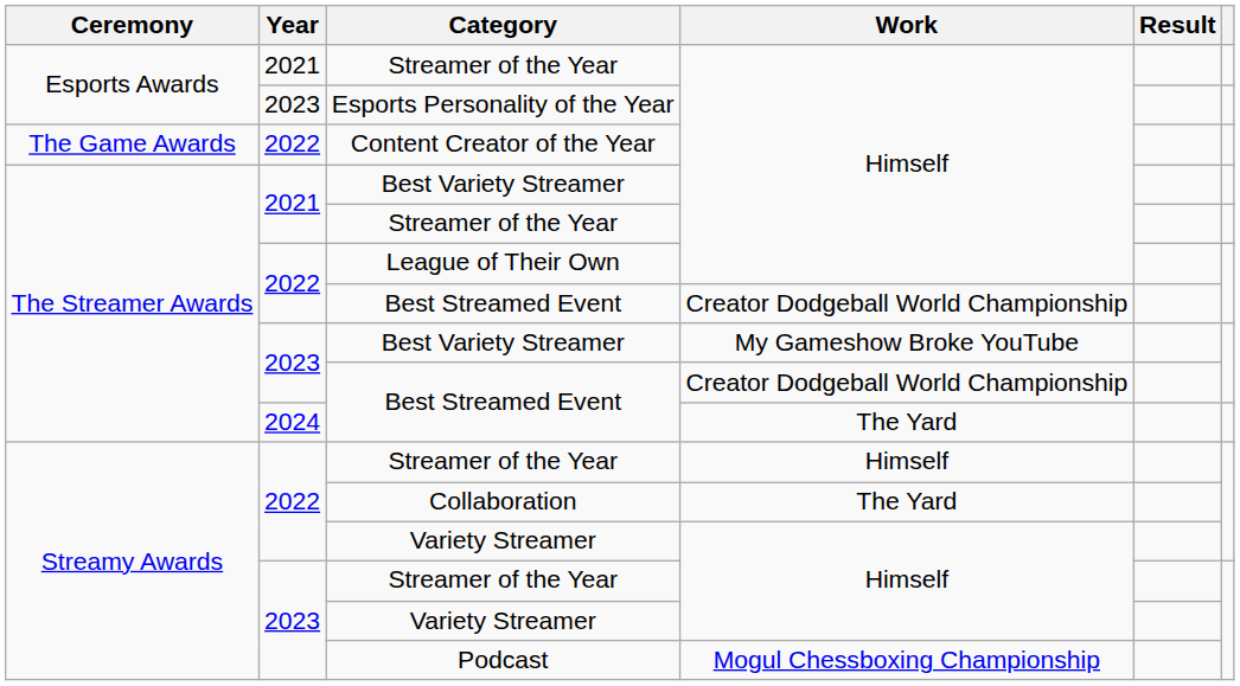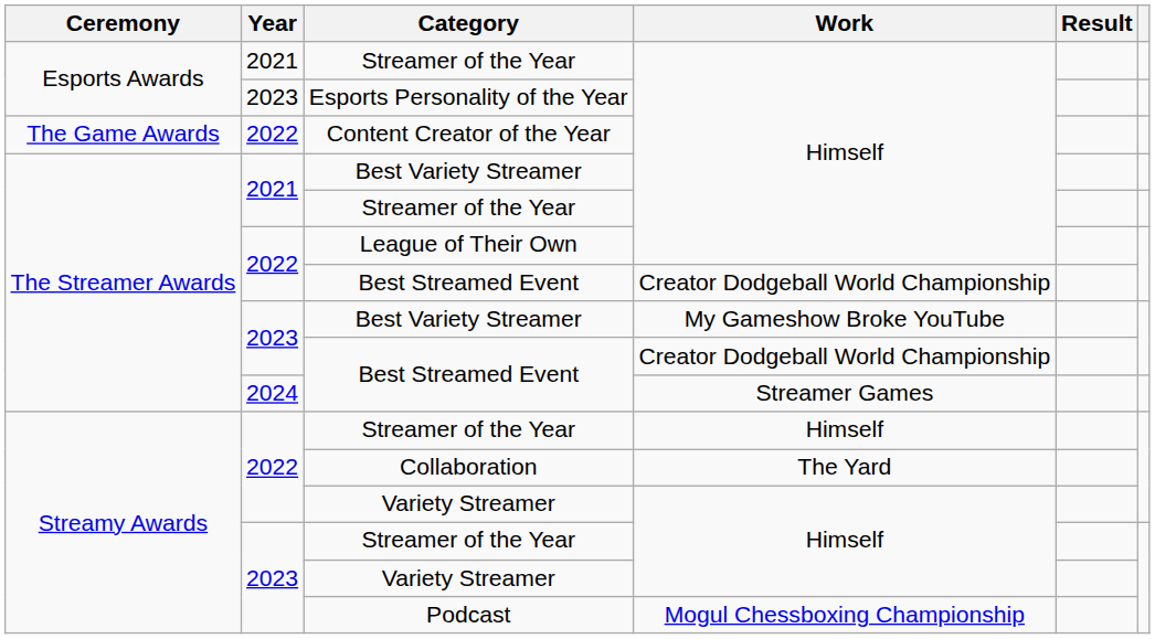 <table class="wikitable" style="text-align:center;">
 <tr>
 <th>Ceremony</th>
 <th>Year</th>
 <th>Category</th>
 <th>Work</th>
 <th>Result</th>
 <th></th>
 </tr>
 <tr>
 <td rowspan="2">Esports Awards</td>
 <td>2021</td>
 <td>Streamer of the Year</td>
 <td rowspan="6">Himself</td>
 <td></td>
 <td></td>
 </tr>
 <tr>
 <td>2023</td>
 <td>Esports Personality of the Year</td>
 <td></td>
 <td></td>
 </tr>
 <tr>
 <td><a href='#'>The Game Awards</a></td>
 <td><a href='#'>2022</a></td>
 <td>Content Creator of the Year</td>
 <td></td>
 <td></td>
 </tr>
 <tr>
 <td rowspan="7"><a href='#'>The Streamer Awards</a></td>
 <td rowspan="2"><a href='#'>2021</a></td>
 <td>Best Variety Streamer</td>
 <td></td>
 <td></td>
 </tr>
 <tr>
 <td>Streamer of the Year</td>
 <td></td>
 <td></td>
 </tr>
 <tr>
 <td rowspan="2"><a href='#'>2022</a></td>
 <td>League of Their Own</td>
 <td></td>
 <td rowspan="2"></td>
 </tr>
 <tr>
 <td>Best Streamed Event</td>
 <td>Creator Dodgeball World Championship</td>
 <td></td>
 </tr>
 <tr>
 <td rowspan="2"><a href='#'>2023</a></td>
 <td>Best Variety Streamer</td>
 <td>My Gameshow Broke YouTube</td>
 <td></td>
 <td rowspan="2"></td>
 </tr>
 <tr>
 <td rowspan="2">Best Streamed Event</td>
 <td>Creator Dodgeball World Championship</td>
 <td></td>
 </tr>
 <tr>
 <td><a href='#'>2024</a></td>
-<td>The Yard</td>
+<td>Streamer Games</td>
 <td></td>
 <td></td>
 </tr>
 <tr>
 <td rowspan="6"><a href='#'>Streamy Awards</a></td>
 <td rowspan="3"><a href='#'>2022</a></td>
 <td>Streamer of the Year</td>
 <td>Himself</td>
 <td></td>
 <td rowspan="3"></td>
 </tr>
 <tr>
 <td>Collaboration</td>
 <td>The Yard</td>
 <td></td>
 </tr>
 <tr>
 <td>Variety Streamer</td>
 <td rowspan="3">Himself</td>
 <td></td>
 </tr>
 <tr>
 <td rowspan="3"><a href='#'>2023</a></td>
 <td>Streamer of the Year</td>
 <td></td>
 <td rowspan="3"></td>
 </tr>
 <tr>
 <td>Variety Streamer</td>
 <td></td>
 </tr>
 <tr>
 <td>Podcast</td>
 <td><a href='#'>Mogul Chessboxing Championship</a></td>
 <td></td>
 </tr>
 </table>
